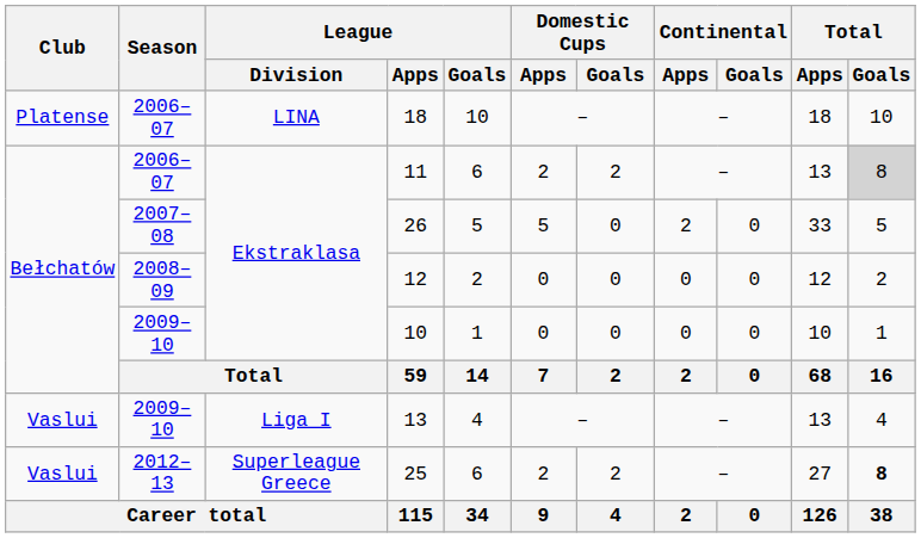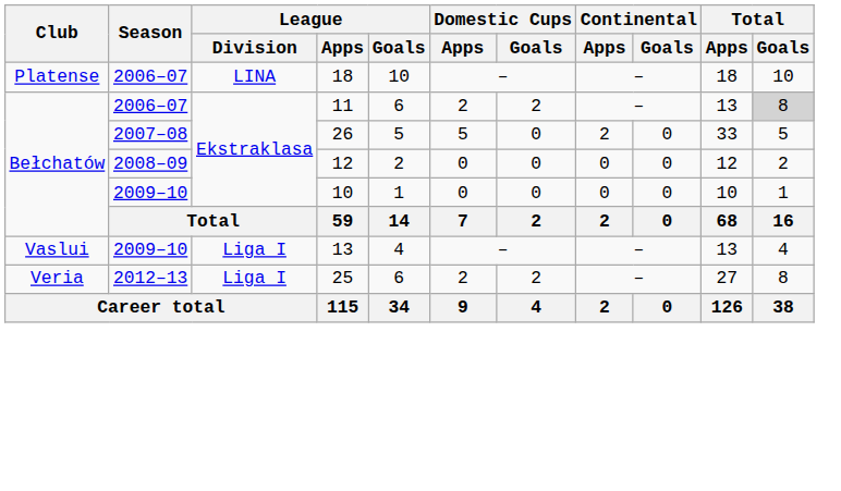 <table class="wikitable" style="text-align:center">
 <tr>
 <th rowspan="2">Club</th>
 <th rowspan="2">Season</th>
 <th colspan="3">League</th>
 <th colspan="2">Domestic Cups</th>
 <th colspan="2">Continental</th>
 <th colspan="2">Total</th>
 </tr>
 <tr>
 <th>Division</th>
 <th>Apps</th>
 <th>Goals</th>
 <th>Apps</th>
 <th>Goals</th>
 <th>Apps</th>
 <th>Goals</th>
 <th>Apps</th>
 <th>Goals</th>
 </tr>
 <tr>
 <td><a href='#'>Platense</a></td>
 <td><a href='#'>2006–07</a></td>
 <td><a href='#'>LINA</a></td>
 <td>18</td>
 <td>10</td>
 <td colspan="2">–</td>
 <td colspan="2">–</td>
 <td>18</td>
 <td>10</td>
 </tr>
 <tr>
 <td rowspan="5"><a href='#'>Bełchatów</a></td>
 <td><a href='#'>2006–07</a></td>
 <td rowspan="4"><a href='#'>Ekstraklasa</a></td>
 <td>11</td>
 <td>6</td>
 <td>2</td>
 <td>2</td>
 <td colspan="2">–</td>
 <td>13</td>
 <td style="background: lightgrey;">8</td>
 </tr>
 <tr>
 <td><a href='#'>2007–08</a></td>
 <td>26</td>
 <td>5</td>
 <td>5</td>
 <td>0</td>
 <td>2</td>
 <td>0</td>
 <td>33</td>
 <td>5</td>
 </tr>
 <tr>
 <td><a href='#'>2008–09</a></td>
 <td>12</td>
 <td>2</td>
 <td>0</td>
 <td>0</td>
 <td>0</td>
 <td>0</td>
 <td>12</td>
 <td>2</td>
 </tr>
 <tr>
 <td><a href='#'>2009–10</a></td>
 <td>10</td>
 <td>1</td>
 <td>0</td>
 <td>0</td>
 <td>0</td>
 <td>0</td>
 <td>10</td>
 <td>1</td>
 </tr>
 <tr>
 <th colspan="2">Total</th>
 <th>59</th>
 <th>14</th>
 <th>7</th>
 <th>2</th>
 <th>2</th>
 <th>0</th>
 <th>68</th>
 <th>16</th>
 </tr>
 <tr>
 <td><a href='#'>Vaslui</a></td>
 <td><a href='#'>2009–10</a></td>
 <td><a href='#'>Liga I</a></td>
 <td>13</td>
 <td>4</td>
 <td colspan="2">–</td>
 <td colspan="2">–</td>
 <td>13</td>
 <td>4</td>
 </tr>
 <tr>
-<td><a href='#'>Vaslui</a></td>
+<td><a href='#'>Veria</a></td>
 <td><a href='#'>2012–13</a></td>
-<td><a href='#'>Superleague Greece</a></td>
+<td><a href='#'>Liga I</a></td>
 <td>25</td>
 <td>6</td>
 <td>2</td>
 <td>2</td>
 <td colspan="2">–</td>
 <td>27</td>
-<td><strong>8</strong></td>
+<td>8</td>
 </tr>
 <tr>
 <th colspan="3">Career total</th>
 <th>115</th>
 <th>34</th>
 <th>9</th>
 <th>4</th>
 <th>2</th>
 <th>0</th>
 <th>126</th>
 <th>38</th>
 </tr>
 </table>
